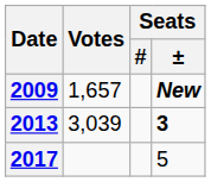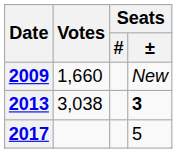 <table class="wikitable">
 <tr>
 <th rowspan="2">Date</th>
 <th rowspan="2">Votes</th>
 <th colspan="2">Seats</th>
 </tr>
 <tr>
 <th>#</th>
 <th>±</th>
 </tr>
 <tr>
 <th><a href='#'>2009</a></th>
-<td>1,657</td>
+<td>1,660</td>
 <td></td>
-<td><strong><em>New</em></strong></td>
+<td><em>New</em></td>
 </tr>
 <tr>
 <th><a href='#'>2013</a></th>
-<td>3,039</td>
+<td>3,038</td>
 <td></td>
 <td><strong> 3</strong></td>
 </tr>
 <tr>
 <th><a href='#'>2017</a></th>
 <td></td>
 <td></td>
 <td> 5</td>
 </tr>
 </table>
